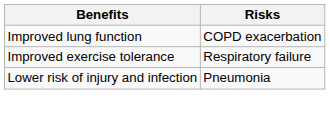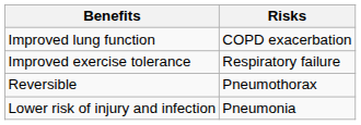 <table class="wikitable">
 <tr>
 <th>Benefits</th>
 <th>Risks</th>
 </tr>
 <tr>
 <td>Improved lung function</td>
 <td>COPD exacerbation</td>
 </tr>
 <tr>
 <td>Improved exercise tolerance</td>
 <td>Respiratory failure</td>
 </tr>
 <tr>
+<td>Reversible</td>
+<td>Pneumothorax</td>
+</tr>
+<tr>
 <td>Lower risk of injury and infection</td>
 <td>Pneumonia</td>
 </tr>
 </table>
